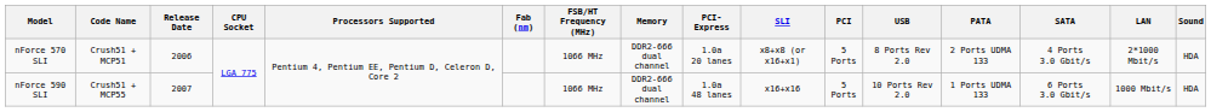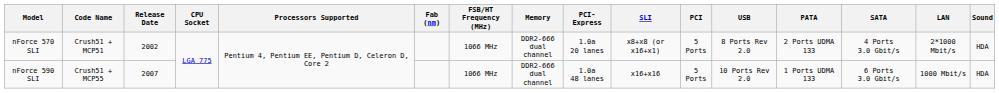 <table class="wikitable" style="font-size: 85%; text-align: center; width: auto;">
 <tr>
 <th>Model</th>
 <th>Code Name</th>
 <th>Release Date</th>
 <th>CPU Socket</th>
 <th>Processors Supported</th>
 <th>Fab (<a href='#'>nm</a>)</th>
 <th>FSB/HT<br>Frequency (MHz)</th>
 <th>Memory</th>
 <th>PCI-Express</th>
 <th><a href='#'>SLI</a></th>
 <th>PCI</th>
 <th>USB</th>
 <th>PATA</th>
 <th>SATA</th>
 <th>LAN</th>
 <th>Sound</th>
 </tr>
 <tr>
 <td>nForce 570 SLI</td>
 <td>Crush51 + MCP51</td>
-<td>2006</td>
+<td>2002</td>
 <td rowspan=2><a href='#'>LGA 775</a></td>
 <td rowspan=2>Pentium 4, Pentium EE, Pentium D, Celeron D, Core 2</td>
 <td></td>
 <td>1066 MHz</td>
 <td>DDR2-666<br>dual channel</td>
 <td>1.0a<br>20 lanes</td>
 <td>x8+x8 (or x16+x1)</td>
 <td>5 Ports</td>
 <td>8 Ports Rev 2.0</td>
 <td>2 Ports UDMA 133</td>
 <td>4 Ports 3.0 Gbit/s</td>
 <td>2*1000 Mbit/s</td>
 <td>HDA</td>
 </tr>
 <tr>
 <td>nForce 590 SLI</td>
 <td>Crush51 + MCP55</td>
 <td>2007</td>
 <td></td>
 <td>1066 MHz</td>
 <td>DDR2-666<br>dual channel</td>
 <td>1.0a<br>48 lanes</td>
 <td>x16+x16</td>
 <td>5 Ports</td>
 <td>10 Ports Rev 2.0</td>
 <td>1 Ports UDMA 133</td>
 <td>6 Ports 3.0 Gbit/s</td>
 <td>1000 Mbit/s</td>
 <td>HDA</td>
 </tr>
 </table>
